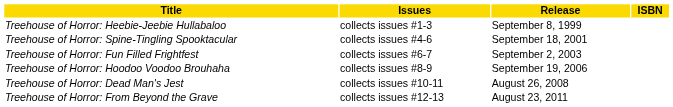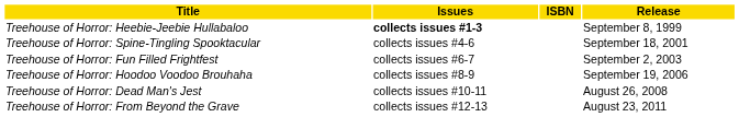 <table class="toccolours collapsible" style="width:80%;">
 <tr>
 <th style="background:#fada00;">Title</th>
 <th style="background:#fada00;">Issues</th>
+<th style="background:#fada00;">ISBN</th>
 <th style="background:#fada00;">Release</th>
-<th style="background:#fada00;">ISBN</th>
 </tr>
 <tr>
 <td><em>Treehouse of Horror: Heebie-Jeebie Hullabaloo</em></td>
-<td>collects issues #1-3</td>
+<td><strong>collects issues #1-3</strong></td>
+<td></td>
 <td>September 8, 1999</td>
-<td></td>
 </tr>
 <tr>
 <td><em>Treehouse of Horror: Spine-Tingling Spooktacular</em></td>
 <td>collects issues #4-6</td>
+<td></td>
 <td>September 18, 2001</td>
-<td></td>
 </tr>
 <tr>
 <td><em>Treehouse of Horror: Fun Filled Frightfest</em></td>
 <td>collects issues #6-7</td>
+<td></td>
 <td>September 2, 2003</td>
-<td></td>
 </tr>
 <tr>
 <td><em>Treehouse of Horror: Hoodoo Voodoo Brouhaha</em></td>
 <td>collects issues #8-9</td>
+<td></td>
 <td>September 19, 2006</td>
-<td></td>
 </tr>
 <tr>
 <td><em>Treehouse of Horror: Dead Man's Jest</em></td>
 <td>collects issues #10-11</td>
+<td></td>
 <td>August 26, 2008</td>
-<td></td>
 </tr>
 <tr>
 <td><em>Treehouse of Horror: From Beyond the Grave</em></td>
 <td>collects issues #12-13</td>
+<td></td>
 <td>August 23, 2011</td>
-<td></td>
 </tr>
 </table>
